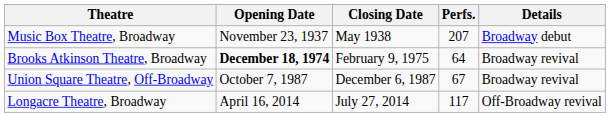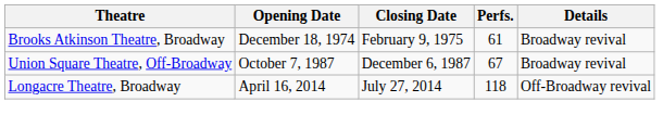 <table class="wikitable">
 <tr>
 <th>Theatre</th>
 <th>Opening Date</th>
 <th>Closing Date</th>
 <th>Perfs.</th>
 <th>Details</th>
 </tr>
 <tr>
-<td><a href='#'>Music Box Theatre</a>, Broadway</td>
-<td>November 23, 1937</td>
-<td>May 1938</td>
-<td align=center>207</td>
-<td><a href='#'>Broadway</a> debut</td>
-</tr>
-<tr>
 <td><a href='#'>Brooks Atkinson Theatre</a>, Broadway</td>
-<td><strong>December 18, 1974</strong></td>
+<td>December 18, 1974</td>
 <td>February 9, 1975</td>
-<td align=center>64</td>
+<td align=center>61</td>
 <td>Broadway revival</td>
 </tr>
 <tr>
 <td><a href='#'>Union Square Theatre</a>, <a href='#'>Off-Broadway</a></td>
 <td nowrap>October 7, 1987</td>
 <td>December 6, 1987</td>
 <td align=center>67</td>
 <td>Broadway revival</td>
 </tr>
 <tr>
 <td><a href='#'>Longacre Theatre</a>, Broadway</td>
 <td nowrap>April 16, 2014</td>
 <td>July 27, 2014</td>
-<td align=center>117</td>
+<td align=center>118</td>
 <td>Off-Broadway revival</td>
 </tr>
 </table>
